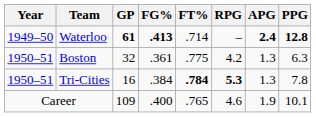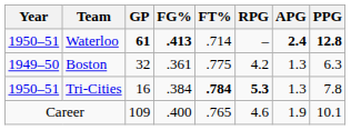 <table class="wikitable sortable" style="font-size:95%; text-align:right;">
 <tr>
 <th>Year</th>
 <th>Team</th>
 <th>GP</th>
 <th>FG%</th>
 <th>FT%</th>
 <th>RPG</th>
 <th>APG</th>
 <th>PPG</th>
 </tr>
 <tr>
-<td style="text-align:left;"><a href='#'>1949–50</a></td>
+<td style="text-align:left;"><a href='#'>1950–51</a></td>
 <td style="text-align:left;"><a href='#'>Waterloo</a></td>
 <td><strong>61</strong></td>
 <td><strong>.413</strong></td>
 <td>.714</td>
 <td>–</td>
 <td><strong>2.4</strong></td>
 <td><strong>12.8</strong></td>
 </tr>
 <tr>
-<td style="text-align:left;"><a href='#'>1950–51</a></td>
+<td style="text-align:left;"><a href='#'>1949–50</a></td>
 <td style="text-align:left;"><a href='#'>Boston</a></td>
 <td>32</td>
 <td>.361</td>
 <td>.775</td>
 <td>4.2</td>
 <td>1.3</td>
 <td>6.3</td>
 </tr>
 <tr>
 <td style="text-align:left;"><a href='#'>1950–51</a></td>
 <td style="text-align:left;"><a href='#'>Tri-Cities</a></td>
 <td>16</td>
 <td>.384</td>
 <td><strong>.784</strong></td>
 <td><strong>5.3</strong></td>
 <td>1.3</td>
 <td>7.8</td>
 </tr>
 <tr class="sortbottom">
 <td style="text-align:center;" colspan="2">Career</td>
 <td>109</td>
 <td>.400</td>
 <td>.765</td>
 <td>4.6</td>
 <td>1.9</td>
 <td>10.1</td>
 </tr>
 </table>
